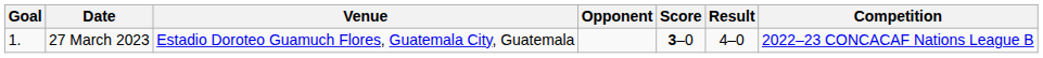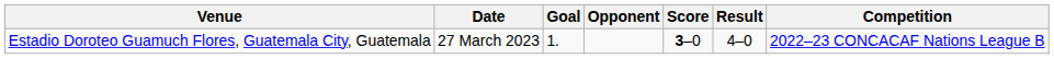 <table class="wikitable sortable">
 <tr>
+<th>Venue</th>
+<th>Date</th>
 <th>Goal</th>
-<th>Date</th>
-<th>Venue</th>
 <th>Opponent</th>
 <th>Score</th>
 <th>Result</th>
 <th>Competition</th>
 </tr>
 <tr>
+<td><a href='#'>Estadio Doroteo Guamuch Flores</a>, <a href='#'>Guatemala City</a>, Guatemala</td>
+<td>27 March 2023</td>
 <td>1.</td>
-<td>27 March 2023</td>
-<td><a href='#'>Estadio Doroteo Guamuch Flores</a>, <a href='#'>Guatemala City</a>, Guatemala</td>
 <td></td>
 <td align=center><strong>3</strong>–0</td>
 <td align=center>4–0</td>
 <td><a href='#'>2022–23 CONCACAF Nations League B</a></td>
 </tr>
 </table>
